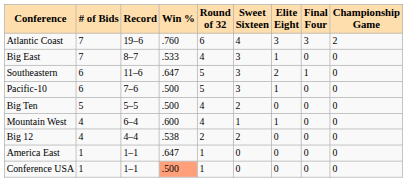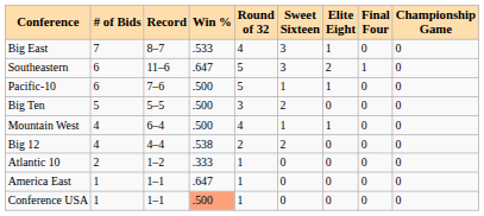 <table class="wikitable sortable">
 <tr>
 <th style="background-color:#FFDEAD;">Conference</th>
 <th style="background-color:#FFDEAD;"># of Bids</th>
 <th style="background-color:#FFDEAD;">Record</th>
 <th style="background-color:#FFDEAD;">Win %</th>
 <th style="background-color:#FFDEAD;">Round<br> of 32</th>
 <th style="background-color:#FFDEAD;">Sweet<br> Sixteen</th>
 <th style="background-color:#FFDEAD;">Elite<br> Eight</th>
 <th style="background-color:#FFDEAD;">Final<br> Four</th>
 <th style="background-color:#FFDEAD;">Championship<br> Game</th>
-</tr>
-<tr style="font-size:11pt"   valign="bottom">
-<td height="15">Atlantic Coast</td>
-<td>7</td>
-<td>19–6</td>
-<td>.760</td>
-<td>6</td>
-<td>4</td>
-<td>3</td>
-<td>3</td>
-<td>2</td>
 </tr>
 <tr style="font-size:11pt"  valign="bottom">
 <td height="15">Big East</td>
 <td>7</td>
 <td>8–7</td>
 <td>.533</td>
 <td>4</td>
 <td>3</td>
 <td>1</td>
 <td>0</td>
 <td>0</td>
 </tr>
 <tr style="font-size:11pt"  valign="bottom">
 <td height="15">Southeastern</td>
 <td>6</td>
 <td>11–6</td>
 <td>.647</td>
 <td>5</td>
 <td>3</td>
 <td>2</td>
 <td>1</td>
 <td>0</td>
 </tr>
 <tr style="font-size:11pt"  valign="bottom">
 <td height="15">Pacific-10</td>
 <td>6</td>
 <td>7–6</td>
 <td>.500</td>
 <td>5</td>
-<td>3</td>
+<td>1</td>
 <td>1</td>
 <td>0</td>
 <td>0</td>
 </tr>
 <tr style="font-size:11pt"  valign="bottom">
 <td height="15">Big Ten</td>
 <td>5</td>
 <td>5–5</td>
 <td>.500</td>
-<td>4</td>
+<td>3</td>
 <td>2</td>
 <td>0</td>
 <td>0</td>
 <td>0</td>
 </tr>
 <tr style="font-size:11pt"  valign="bottom">
 <td height="15">Mountain West</td>
 <td>4</td>
 <td>6–4</td>
-<td>.600</td>
+<td>.500</td>
 <td>4</td>
 <td>1</td>
 <td>1</td>
 <td>0</td>
 <td>0</td>
 </tr>
 <tr style="font-size:11pt"  valign="bottom">
 <td height="15">Big 12</td>
 <td>4</td>
 <td>4–4</td>
 <td>.538</td>
 <td>2</td>
 <td>2</td>
+<td>0</td>
+<td>0</td>
+<td>0</td>
+</tr>
+<tr style="font-size:11pt"  valign="bottom">
+<td height="15">Atlantic 10</td>
+<td>2</td>
+<td>1–2</td>
+<td>.333</td>
+<td>1</td>
+<td>0</td>
 <td>0</td>
 <td>0</td>
 <td>0</td>
 </tr>
 <tr style="font-size:11pt"  valign="bottom">
 <td height="15">America East</td>
 <td>1</td>
 <td>1–1</td>
 <td>.647</td>
 <td>1</td>
 <td>0</td>
 <td>0</td>
 <td>0</td>
 <td>0</td>
 </tr>
 <tr style="font-size:11pt"  valign="bottom">
 <td height="15">Conference USA</td>
 <td>1</td>
 <td>1–1</td>
 <td style="background: lightsalmon;">.500</td>
 <td>1</td>
 <td>0</td>
 <td>0</td>
 <td>0</td>
 <td>0</td>
 </tr>
 </table>
